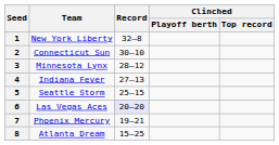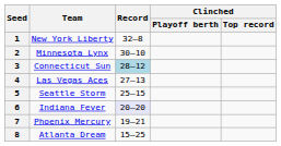 <table class="wikitable"  style="font-size:95%; text-align:center;">
 <tr>
 <th rowspan=2>Seed</th>
 <th rowspan=2>Team</th>
 <th rowspan=2>Record</th>
 <th colspan=2>Clinched</th>
 </tr>
 <tr>
 <th>Playoff berth</th>
 <th>Top record</th>
 </tr>
 <tr>
 <th>1</th>
 <td><a href='#'>New York Liberty</a></td>
 <td>32–8</td>
 <td></td>
 <td></td>
 </tr>
 <tr>
 <th>2</th>
-<td><a href='#'>Connecticut Sun</a></td>
+<td><a href='#'>Minnesota Lynx</a></td>
 <td>30–10</td>
 <td></td>
 <td></td>
 </tr>
 <tr>
 <th>3</th>
-<td><a href='#'>Minnesota Lynx</a></td>
-<td>28–12</td>
+<td><a href='#'>Connecticut Sun</a></td>
+<td style="background: lightblue;">28–12</td>
 <td></td>
 <td></td>
 </tr>
 <tr>
 <th>4</th>
-<td><a href='#'>Indiana Fever</a></td>
+<td><a href='#'>Las Vegas Aces</a></td>
 <td>27–13</td>
 <td></td>
 <td></td>
 </tr>
 <tr>
 <th>5</th>
 <td><a href='#'>Seattle Storm</a></td>
 <td>25–15</td>
 <td></td>
 <td></td>
 </tr>
 <tr>
 <th>6</th>
-<td><a href='#'>Las Vegas Aces</a></td>
+<td><a href='#'>Indiana Fever</a></td>
 <td style="background: lavender;">20–20</td>
 <td></td>
 <td></td>
 </tr>
 <tr>
 <th>7</th>
 <td><a href='#'>Phoenix Mercury</a></td>
 <td>19–21</td>
 <td></td>
 <td></td>
 </tr>
 <tr>
 <th>8</th>
 <td><a href='#'>Atlanta Dream</a></td>
 <td>15–25</td>
 <td></td>
 <td></td>
 </tr>
 </table>
